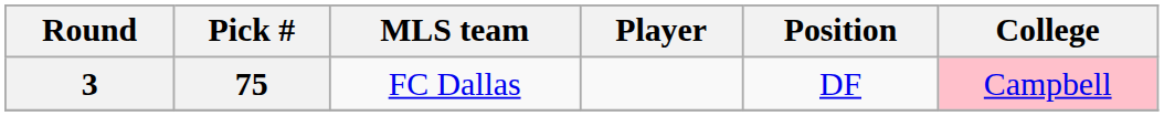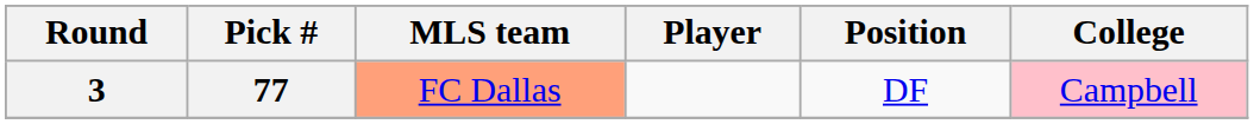 <table class="wikitable sortable" style="width:90%; text-align:center;">
 <tr>
 <th>Round</th>
 <th>Pick #</th>
 <th>MLS team</th>
 <th>Player</th>
 <th>Position</th>
 <th>College</th>
 </tr>
 <tr>
 <th>3</th>
-<th>75</th>
-<td><a href='#'>FC Dallas</a></td>
+<th>77</th>
+<td style="background: lightsalmon;"><a href='#'>FC Dallas</a></td>
 <td> </td>
 <td><a href='#'>DF</a></td>
 <td style="background: pink;"><a href='#'>Campbell</a></td>
 </tr>
 <tr>
 </tr>
 </table>
